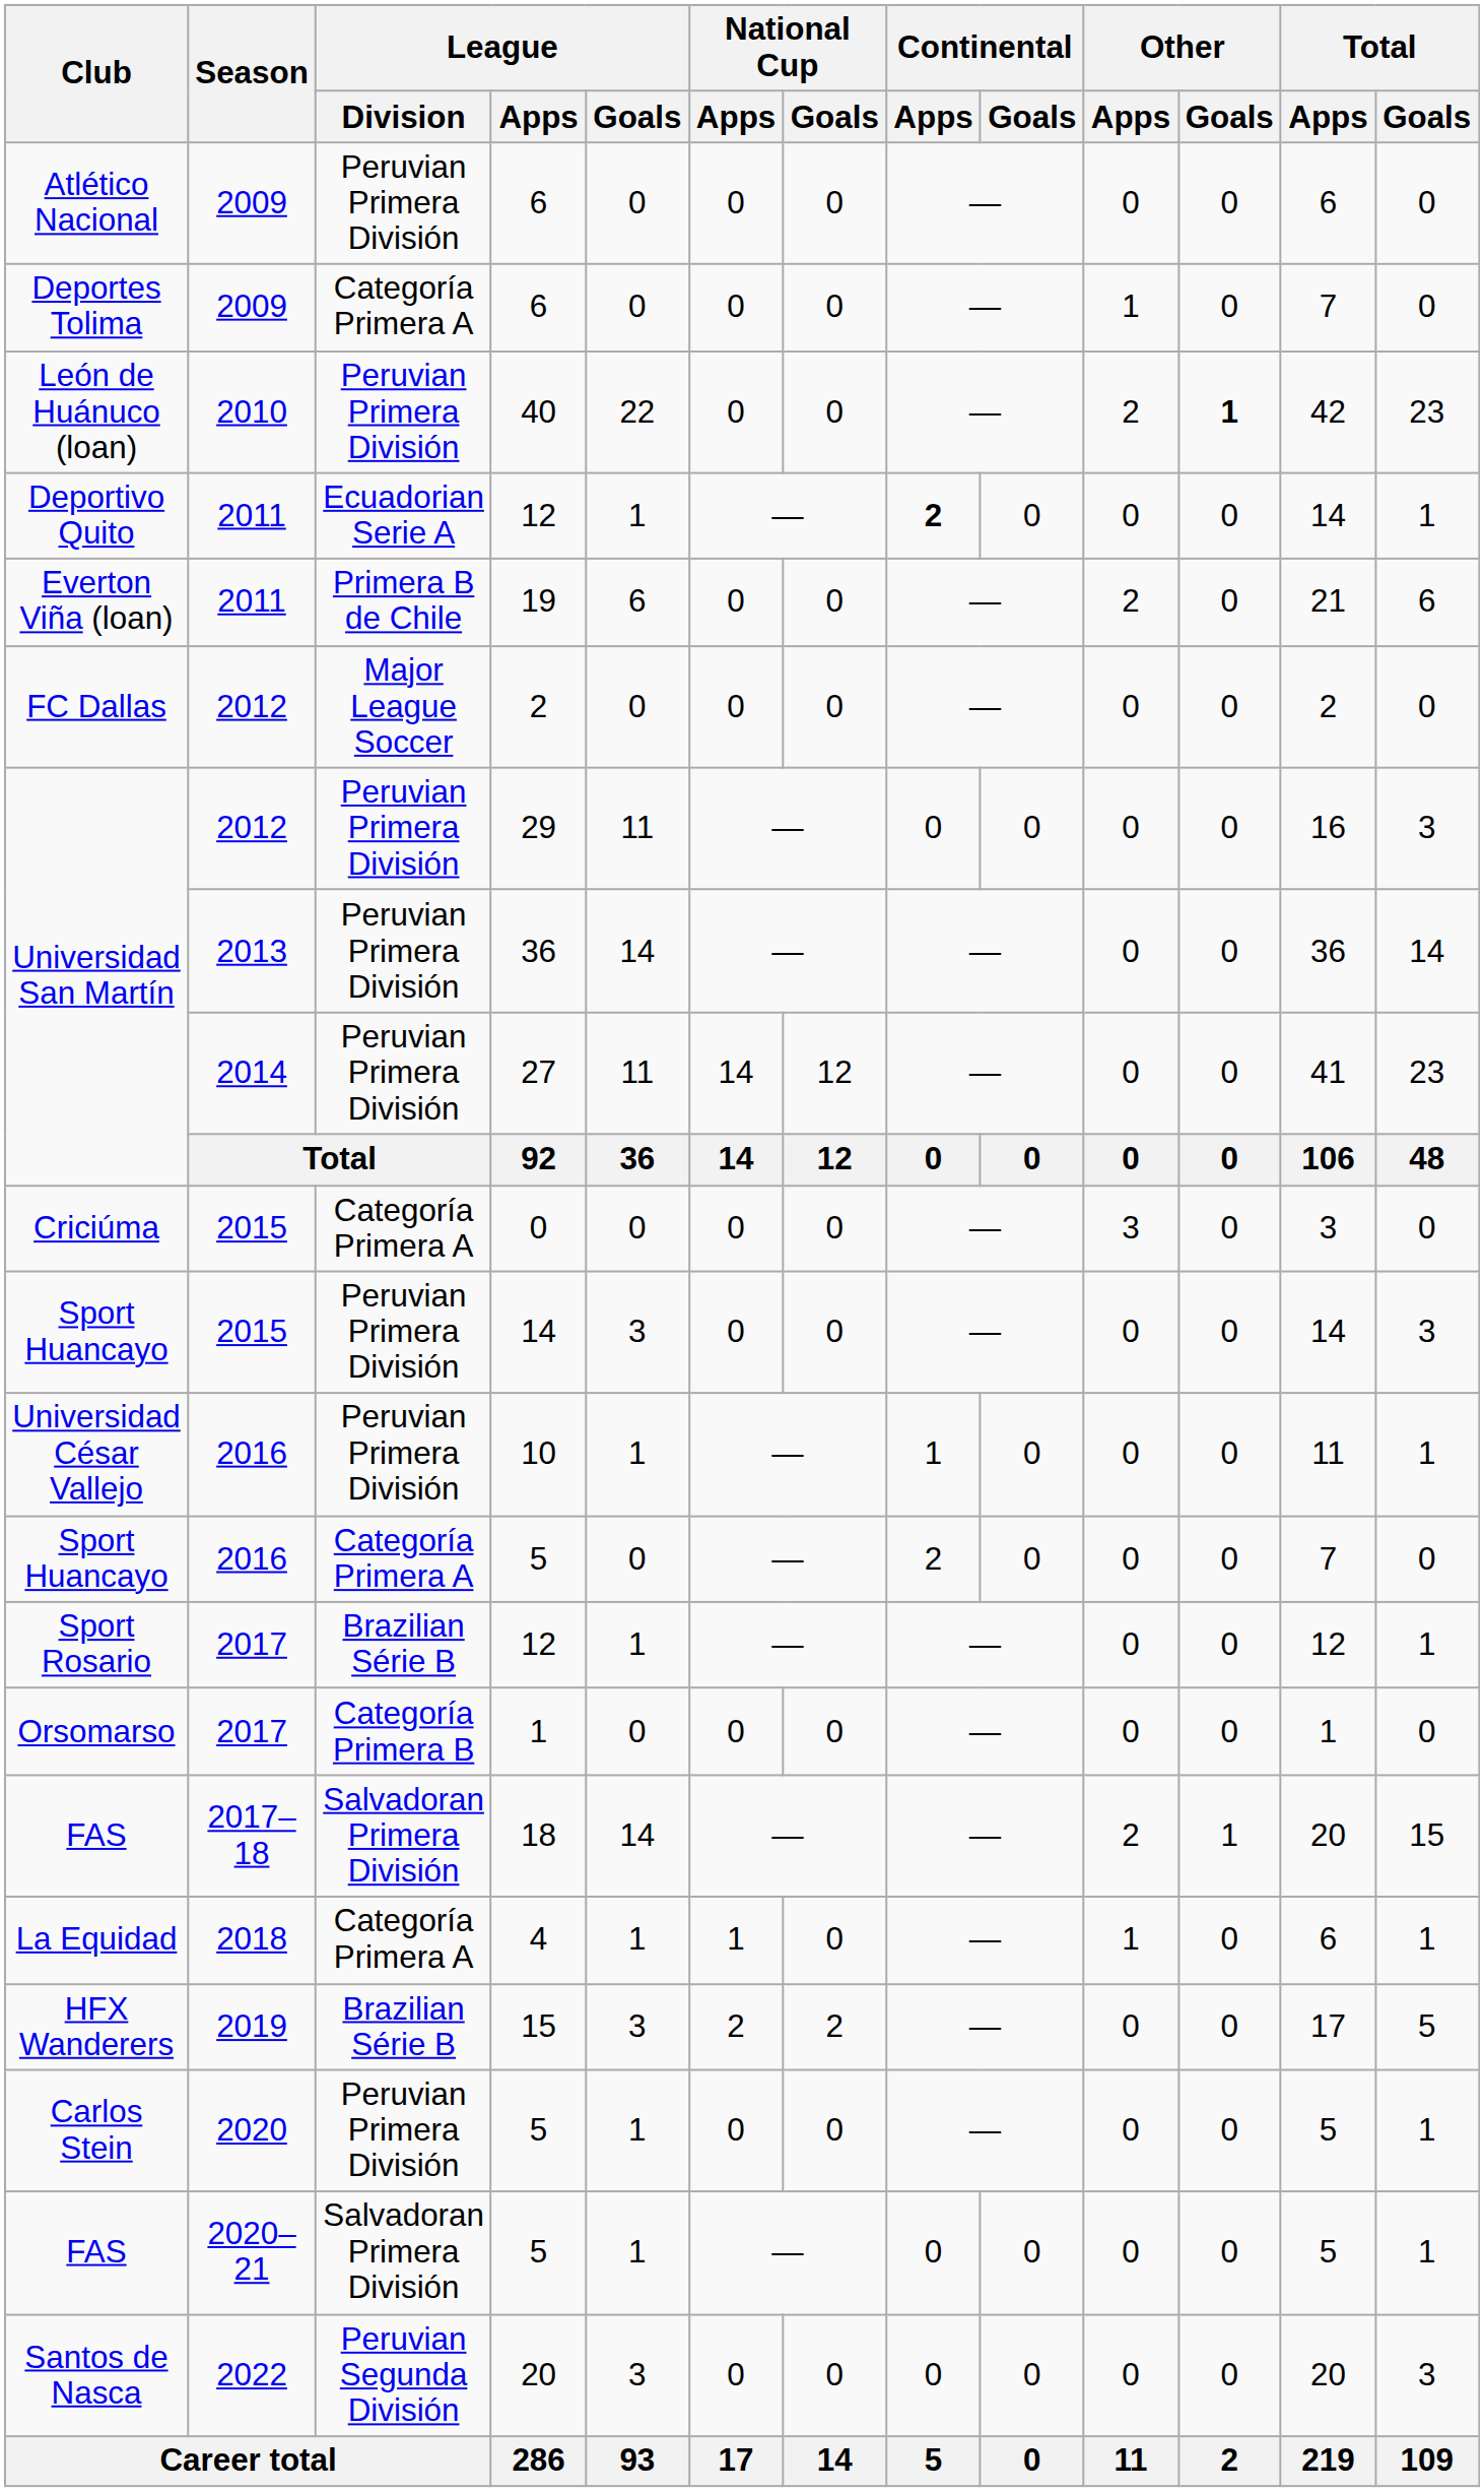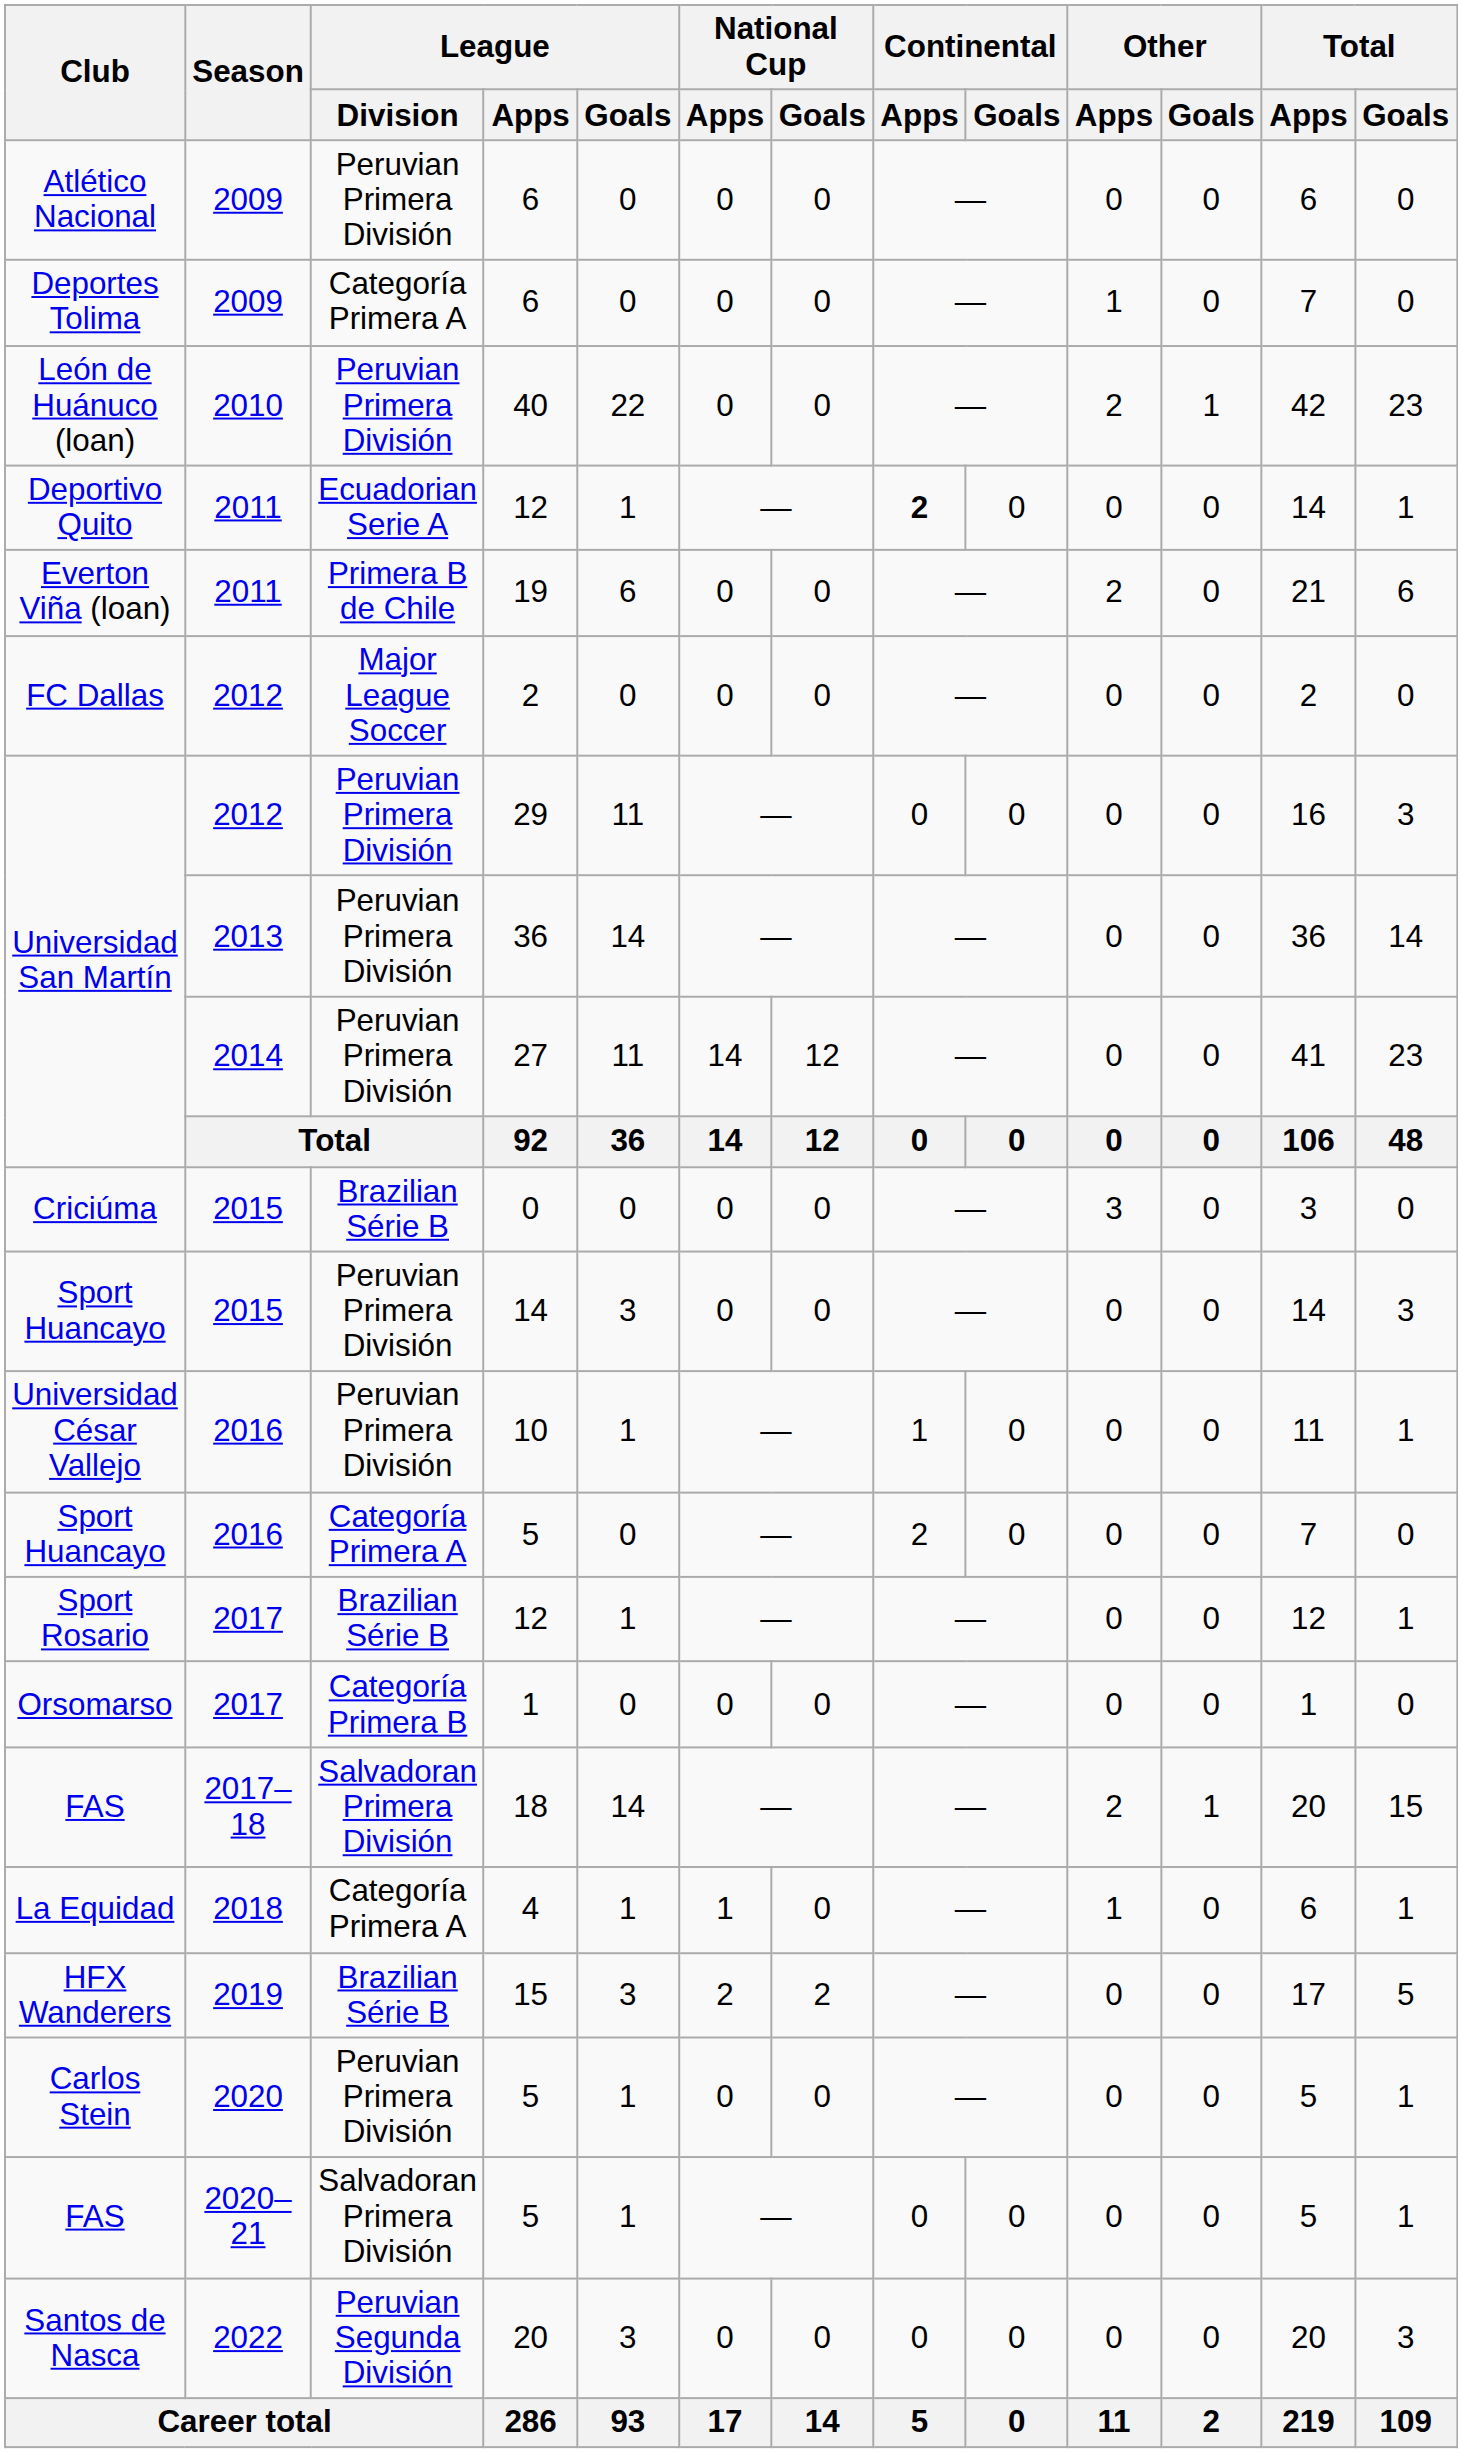 <table class="wikitable" style="text-align:center">
 <tr>
 <th rowspan="2">Club</th>
 <th rowspan="2">Season</th>
 <th colspan="3">League</th>
 <th colspan="2">National Cup</th>
 <th colspan="2">Continental</th>
 <th colspan="2">Other</th>
 <th colspan="2">Total</th>
 </tr>
 <tr>
 <th>Division</th>
 <th>Apps</th>
 <th>Goals</th>
 <th>Apps</th>
 <th>Goals</th>
 <th>Apps</th>
 <th>Goals</th>
 <th>Apps</th>
 <th>Goals</th>
 <th>Apps</th>
 <th>Goals</th>
 </tr>
 <tr>
 <td rowspan="1"><a href='#'>Atlético Nacional</a></td>
 <td><a href='#'>2009</a></td>
 <td>Peruvian Primera División</td>
 <td>6</td>
 <td>0</td>
 <td>0</td>
 <td>0</td>
 <td colspan="2">—</td>
 <td>0</td>
 <td>0</td>
 <td>6</td>
 <td>0</td>
 </tr>
 <tr>
 <td rowspan="1"><a href='#'>Deportes Tolima</a></td>
 <td><a href='#'>2009</a></td>
 <td>Categoría Primera A</td>
 <td>6</td>
 <td>0</td>
 <td>0</td>
 <td>0</td>
 <td colspan="2">—</td>
 <td>1</td>
 <td>0</td>
 <td>7</td>
 <td>0</td>
 </tr>
 <tr>
 <td rowspan="1"><a href='#'>León de Huánuco</a> (loan)</td>
 <td><a href='#'>2010</a></td>
 <td><a href='#'>Peruvian Primera División</a></td>
 <td>40</td>
 <td>22</td>
 <td>0</td>
 <td>0</td>
 <td colspan="2">—</td>
 <td>2</td>
-<td><strong>1</strong></td>
+<td>1</td>
 <td>42</td>
 <td>23</td>
 </tr>
 <tr>
 <td rowspan="1"><a href='#'>Deportivo Quito</a></td>
 <td><a href='#'>2011</a></td>
 <td><a href='#'>Ecuadorian Serie A</a></td>
 <td>12</td>
 <td>1</td>
 <td colspan="2">—</td>
 <td><strong>2</strong></td>
 <td>0</td>
 <td>0</td>
 <td>0</td>
 <td>14</td>
 <td>1</td>
 </tr>
 <tr>
 <td rowspan="1"><a href='#'>Everton Viña</a> (loan)</td>
 <td><a href='#'>2011</a></td>
 <td><a href='#'>Primera B de Chile</a></td>
 <td>19</td>
 <td>6</td>
 <td>0</td>
 <td>0</td>
 <td colspan="2">—</td>
 <td>2</td>
 <td>0</td>
 <td>21</td>
 <td>6</td>
 </tr>
 <tr>
 <td rowspan="1"><a href='#'>FC Dallas</a></td>
 <td><a href='#'>2012</a></td>
 <td><a href='#'>Major League Soccer</a></td>
 <td>2</td>
 <td>0</td>
 <td>0</td>
 <td>0</td>
 <td colspan="2">—</td>
 <td>0</td>
 <td>0</td>
 <td>2</td>
 <td>0</td>
 </tr>
 <tr>
 <td rowspan="4"><a href='#'>Universidad San Martín</a></td>
 <td><a href='#'>2012</a></td>
 <td><a href='#'>Peruvian Primera División</a></td>
 <td>29</td>
 <td>11</td>
 <td colspan="2">—</td>
 <td>0</td>
 <td>0</td>
 <td>0</td>
 <td>0</td>
 <td>16</td>
 <td>3</td>
 </tr>
 <tr>
 <td><a href='#'>2013</a></td>
 <td>Peruvian Primera División</td>
 <td>36</td>
 <td>14</td>
 <td colspan="2">—</td>
 <td colspan="2">—</td>
 <td>0</td>
 <td>0</td>
 <td>36</td>
 <td>14</td>
 </tr>
 <tr>
 <td><a href='#'>2014</a></td>
 <td>Peruvian Primera División</td>
 <td>27</td>
 <td>11</td>
 <td>14</td>
 <td>12</td>
 <td colspan="2">—</td>
 <td>0</td>
 <td>0</td>
 <td>41</td>
 <td>23</td>
 </tr>
 <tr>
 <th colspan="2">Total</th>
 <th>92</th>
 <th>36</th>
 <th>14</th>
 <th>12</th>
 <th>0</th>
 <th>0</th>
 <th>0</th>
 <th>0</th>
 <th>106</th>
 <th>48</th>
 </tr>
 <tr>
 <td rowspan="1"><a href='#'>Criciúma</a></td>
 <td><a href='#'>2015</a></td>
-<td>Categoría Primera A</td>
+<td><a href='#'>Brazilian Série B</a></td>
 <td>0</td>
 <td>0</td>
 <td>0</td>
 <td>0</td>
 <td colspan="2">—</td>
 <td>3</td>
 <td>0</td>
 <td>3</td>
 <td>0</td>
 </tr>
 <tr>
 <td rowspan="1"><a href='#'>Sport Huancayo</a></td>
 <td><a href='#'>2015</a></td>
 <td>Peruvian Primera División</td>
 <td>14</td>
 <td>3</td>
 <td>0</td>
 <td>0</td>
 <td colspan="2">—</td>
 <td>0</td>
 <td>0</td>
 <td>14</td>
 <td>3</td>
 </tr>
 <tr>
 <td rowspan="1"><a href='#'>Universidad César Vallejo</a></td>
 <td><a href='#'>2016</a></td>
 <td>Peruvian Primera División</td>
 <td>10</td>
 <td>1</td>
 <td colspan="2">—</td>
 <td>1</td>
 <td>0</td>
 <td>0</td>
 <td>0</td>
 <td>11</td>
 <td>1</td>
 </tr>
 <tr>
 <td rowspan="1"><a href='#'>Sport Huancayo</a></td>
 <td><a href='#'>2016</a></td>
 <td><a href='#'>Categoría Primera A</a></td>
 <td>5</td>
 <td>0</td>
 <td colspan="2">—</td>
 <td>2</td>
 <td>0</td>
 <td>0</td>
 <td>0</td>
 <td>7</td>
 <td>0</td>
 </tr>
 <tr>
 <td rowspan="1"><a href='#'>Sport Rosario</a></td>
 <td><a href='#'>2017</a></td>
 <td><a href='#'>Brazilian Série B</a></td>
 <td>12</td>
 <td>1</td>
 <td colspan="2">—</td>
 <td colspan="2">—</td>
 <td>0</td>
 <td>0</td>
 <td>12</td>
 <td>1</td>
 </tr>
 <tr>
 <td rowspan="1"><a href='#'>Orsomarso</a></td>
 <td><a href='#'>2017</a></td>
 <td><a href='#'>Categoría Primera B</a></td>
 <td>1</td>
 <td>0</td>
 <td>0</td>
 <td>0</td>
 <td colspan="2">—</td>
 <td>0</td>
 <td>0</td>
 <td>1</td>
 <td>0</td>
 </tr>
 <tr>
 <td rowspan="1"><a href='#'>FAS</a></td>
 <td><a href='#'>2017–18</a></td>
 <td><a href='#'>Salvadoran Primera División</a></td>
 <td>18</td>
 <td>14</td>
 <td colspan="2">—</td>
 <td colspan="2">—</td>
 <td>2</td>
 <td>1</td>
 <td>20</td>
 <td>15</td>
 </tr>
 <tr>
 <td rowspan="1"><a href='#'>La Equidad</a></td>
 <td><a href='#'>2018</a></td>
 <td>Categoría Primera A</td>
 <td>4</td>
 <td>1</td>
 <td>1</td>
 <td>0</td>
 <td colspan="2">—</td>
 <td>1</td>
 <td>0</td>
 <td>6</td>
 <td>1</td>
 </tr>
 <tr>
 <td rowspan="1"><a href='#'>HFX Wanderers</a></td>
 <td><a href='#'>2019</a></td>
 <td><a href='#'>Brazilian Série B</a></td>
 <td>15</td>
 <td>3</td>
 <td>2</td>
 <td>2</td>
 <td colspan="2">—</td>
 <td>0</td>
 <td>0</td>
 <td>17</td>
 <td>5</td>
 </tr>
 <tr>
 <td rowspan="1"><a href='#'>Carlos Stein</a></td>
 <td><a href='#'>2020</a></td>
 <td>Peruvian Primera División</td>
 <td>5</td>
 <td>1</td>
 <td>0</td>
 <td>0</td>
 <td colspan="2">—</td>
 <td>0</td>
 <td>0</td>
 <td>5</td>
 <td>1</td>
 </tr>
 <tr>
 <td rowspan="1"><a href='#'>FAS</a></td>
 <td><a href='#'>2020–21</a></td>
 <td>Salvadoran Primera División</td>
 <td>5</td>
 <td>1</td>
 <td colspan="2">—</td>
 <td>0</td>
 <td>0</td>
 <td>0</td>
 <td>0</td>
 <td>5</td>
 <td>1</td>
 </tr>
 <tr>
 <td><a href='#'>Santos de Nasca</a></td>
 <td><a href='#'>2022</a></td>
 <td><a href='#'>Peruvian Segunda División</a></td>
 <td>20</td>
 <td>3</td>
 <td>0</td>
 <td>0</td>
 <td>0</td>
 <td>0</td>
 <td>0</td>
 <td>0</td>
 <td>20</td>
 <td>3</td>
 </tr>
 <tr>
 <th colspan="3">Career total</th>
 <th>286</th>
 <th>93</th>
 <th>17</th>
 <th>14</th>
 <th>5</th>
 <th>0</th>
 <th>11</th>
 <th>2</th>
 <th>219</th>
 <th>109</th>
 </tr>
 </table>
